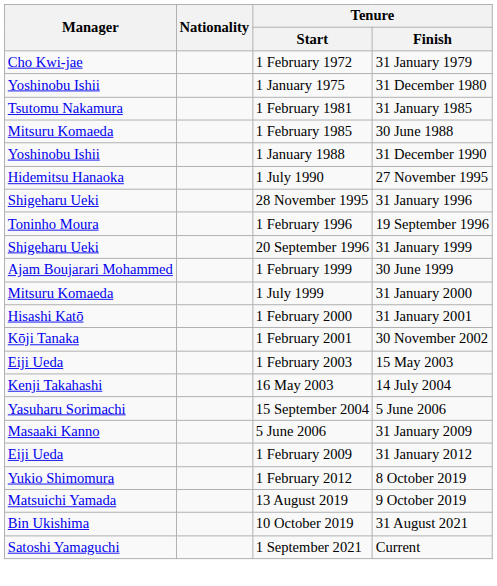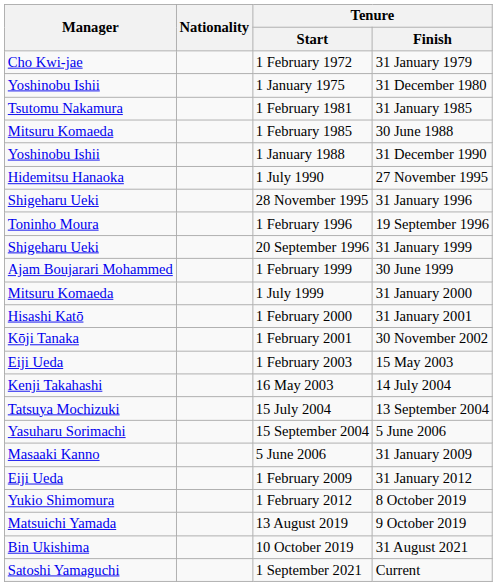 <table class="wikitable">
 <tr>
 <th rowspan="2">Manager</th>
 <th rowspan="2">Nationality</th>
 <th colspan="2">Tenure</th>
 </tr>
 <tr>
 <th>Start</th>
 <th>Finish</th>
 </tr>
 <tr>
 <td><a href='#'>Cho Kwi-jae</a></td>
 <td></td>
 <td>1 February 1972</td>
 <td>31 January 1979<br></td>
 </tr>
 <tr>
 <td><a href='#'>Yoshinobu Ishii</a></td>
 <td></td>
 <td>1 January 1975</td>
 <td>31 December 1980<br></td>
 </tr>
 <tr>
 <td><a href='#'>Tsutomu Nakamura</a></td>
 <td></td>
 <td>1 February 1981</td>
 <td>31 January 1985<br></td>
 </tr>
 <tr>
 <td><a href='#'>Mitsuru Komaeda</a></td>
 <td></td>
 <td>1 February 1985</td>
 <td>30 June 1988<br></td>
 </tr>
 <tr>
 <td><a href='#'>Yoshinobu Ishii</a></td>
 <td></td>
 <td>1 January 1988</td>
 <td>31 December 1990<br></td>
 </tr>
 <tr>
 <td><a href='#'>Hidemitsu Hanaoka</a></td>
 <td></td>
 <td>1 July 1990</td>
 <td>27 November 1995<br></td>
 </tr>
 <tr>
 <td><a href='#'>Shigeharu Ueki</a></td>
 <td></td>
 <td>28 November 1995</td>
 <td>31 January 1996<br></td>
 </tr>
 <tr>
 <td><a href='#'>Toninho Moura</a></td>
 <td></td>
 <td>1 February 1996</td>
 <td>19 September 1996<br></td>
 </tr>
 <tr>
 <td><a href='#'>Shigeharu Ueki</a></td>
 <td></td>
 <td>20 September 1996</td>
 <td>31 January 1999<br></td>
 </tr>
 <tr>
 <td><a href='#'>Ajam Boujarari Mohammed</a></td>
 <td></td>
 <td>1 February 1999</td>
 <td>30 June 1999<br></td>
 </tr>
 <tr>
 <td><a href='#'>Mitsuru Komaeda</a></td>
 <td></td>
 <td>1 July 1999</td>
 <td>31 January 2000<br></td>
 </tr>
 <tr>
 <td><a href='#'>Hisashi Katō</a></td>
 <td></td>
 <td>1 February 2000</td>
 <td>31 January 2001<br></td>
 </tr>
 <tr>
 <td><a href='#'>Kōji Tanaka</a></td>
 <td></td>
 <td>1 February 2001</td>
 <td>30 November 2002<br></td>
 </tr>
 <tr>
 <td><a href='#'>Eiji Ueda</a></td>
 <td></td>
 <td>1 February 2003</td>
 <td>15 May 2003<br></td>
 </tr>
 <tr>
 <td><a href='#'>Kenji Takahashi</a></td>
 <td></td>
 <td>16 May 2003</td>
 <td>14 July 2004<br></td>
 </tr>
 <tr>
+<td><a href='#'>Tatsuya Mochizuki</a></td>
+<td></td>
+<td>15 July 2004</td>
+<td>13 September 2004<br></td>
+</tr>
+<tr>
 <td><a href='#'>Yasuharu Sorimachi</a></td>
 <td></td>
 <td>15 September 2004</td>
 <td>5 June 2006<br></td>
 </tr>
 <tr>
 <td><a href='#'>Masaaki Kanno</a></td>
 <td></td>
 <td>5 June 2006</td>
 <td>31 January 2009<br></td>
 </tr>
 <tr>
 <td><a href='#'>Eiji Ueda</a></td>
 <td></td>
 <td>1 February 2009</td>
 <td>31 January 2012<br></td>
 </tr>
 <tr>
 <td><a href='#'>Yukio Shimomura</a></td>
 <td></td>
 <td>1 February 2012</td>
 <td>8 October 2019<br></td>
 </tr>
 <tr>
 <td><a href='#'>Matsuichi Yamada</a></td>
 <td></td>
 <td>13 August 2019</td>
 <td>9 October 2019<br></td>
 </tr>
 <tr>
 <td><a href='#'>Bin Ukishima</a></td>
 <td></td>
 <td>10 October 2019</td>
 <td>31 August 2021<br></td>
 </tr>
 <tr>
 <td><a href='#'>Satoshi Yamaguchi</a></td>
 <td></td>
 <td>1 September 2021</td>
 <td>Current<br></td>
 </tr>
 </table>
